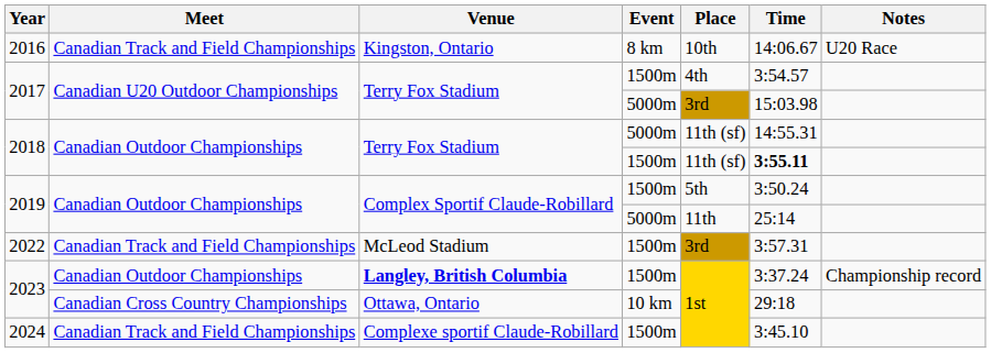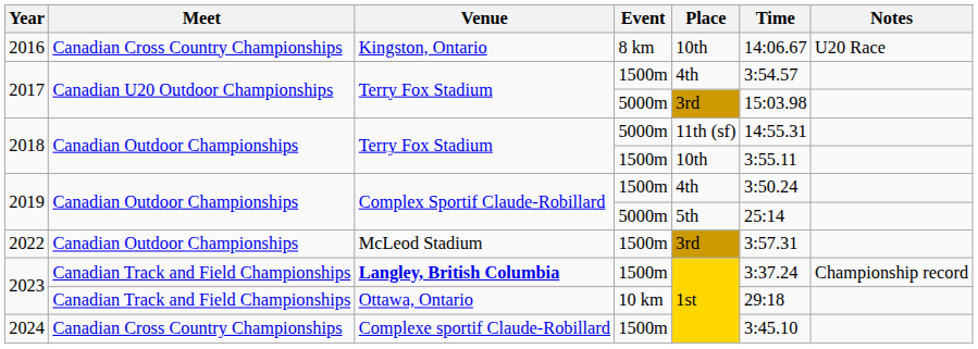 <table class="wikitable">
 <tr>
 <th>Year</th>
 <th>Meet</th>
 <th>Venue</th>
 <th>Event</th>
 <th>Place</th>
 <th>Time</th>
 <th>Notes</th>
 </tr>
 <tr>
 <td>2016</td>
-<td><a href='#'>Canadian Track and Field Championships</a></td>
+<td><a href='#'>Canadian Cross Country Championships</a></td>
 <td><a href='#'>Kingston, Ontario</a></td>
 <td>8 km</td>
 <td>10th</td>
 <td>14:06.67</td>
 <td>U20 Race</td>
 </tr>
 <tr>
 <td rowspan="2">2017</td>
 <td rowspan="2"><a href='#'>Canadian U20 Outdoor Championships</a></td>
 <td rowspan="2"><a href='#'>Terry Fox Stadium</a></td>
 <td>1500m</td>
 <td>4th</td>
 <td>3:54.57</td>
 <td></td>
 </tr>
 <tr>
 <td>5000m</td>
 <td bgcolor="cc9900">3rd</td>
 <td>15:03.98</td>
 <td></td>
 </tr>
 <tr>
 <td rowspan="2">2018</td>
 <td rowspan="2"><a href='#'>Canadian Outdoor Championships</a></td>
 <td rowspan="2"><a href='#'>Terry Fox Stadium</a></td>
 <td>5000m</td>
 <td>11th (sf)</td>
 <td>14:55.31</td>
 <td></td>
 </tr>
 <tr>
 <td>1500m</td>
-<td>11th (sf)</td>
-<td><strong>3:55.11</strong></td>
+<td>10th</td>
+<td>3:55.11</td>
 <td></td>
 </tr>
 <tr>
 <td rowspan="2">2019</td>
 <td rowspan="2"><a href='#'>Canadian Outdoor Championships</a></td>
 <td rowspan="2"><a href='#'>Complex Sportif Claude-Robillard</a></td>
 <td>1500m</td>
-<td>5th</td>
+<td>4th</td>
 <td>3:50.24</td>
 <td></td>
 </tr>
 <tr>
 <td>5000m</td>
-<td>11th</td>
+<td>5th</td>
 <td>25:14</td>
 <td></td>
 </tr>
 <tr>
 <td>2022</td>
-<td><a href='#'>Canadian Track and Field Championships</a></td>
+<td><a href='#'>Canadian Outdoor Championships</a></td>
 <td>McLeod Stadium</td>
 <td>1500m</td>
 <td bgcolor="cc9900">3rd</td>
 <td>3:57.31</td>
 <td></td>
 </tr>
 <tr>
 <td rowspan="2">2023</td>
-<td><a href='#'>Canadian Outdoor Championships</a></td>
+<td><a href='#'>Canadian Track and Field Championships</a></td>
 <td><strong><a href='#'>Langley, British Columbia</a></strong></td>
 <td>1500m</td>
 <td rowspan="3" bgcolor="gold">1st</td>
 <td>3:37.24</td>
 <td>Championship record</td>
 </tr>
 <tr>
-<td><a href='#'>Canadian Cross Country Championships</a></td>
+<td><a href='#'>Canadian Track and Field Championships</a></td>
 <td><a href='#'>Ottawa, Ontario</a></td>
 <td>10 km</td>
 <td>29:18</td>
 <td></td>
 </tr>
 <tr>
 <td>2024</td>
-<td><a href='#'>Canadian Track and Field Championships</a></td>
+<td><a href='#'>Canadian Cross Country Championships</a></td>
 <td><a href='#'>Complexe sportif Claude-Robillard</a></td>
 <td>1500m</td>
 <td>3:45.10</td>
 <td></td>
 </tr>
 </table>
